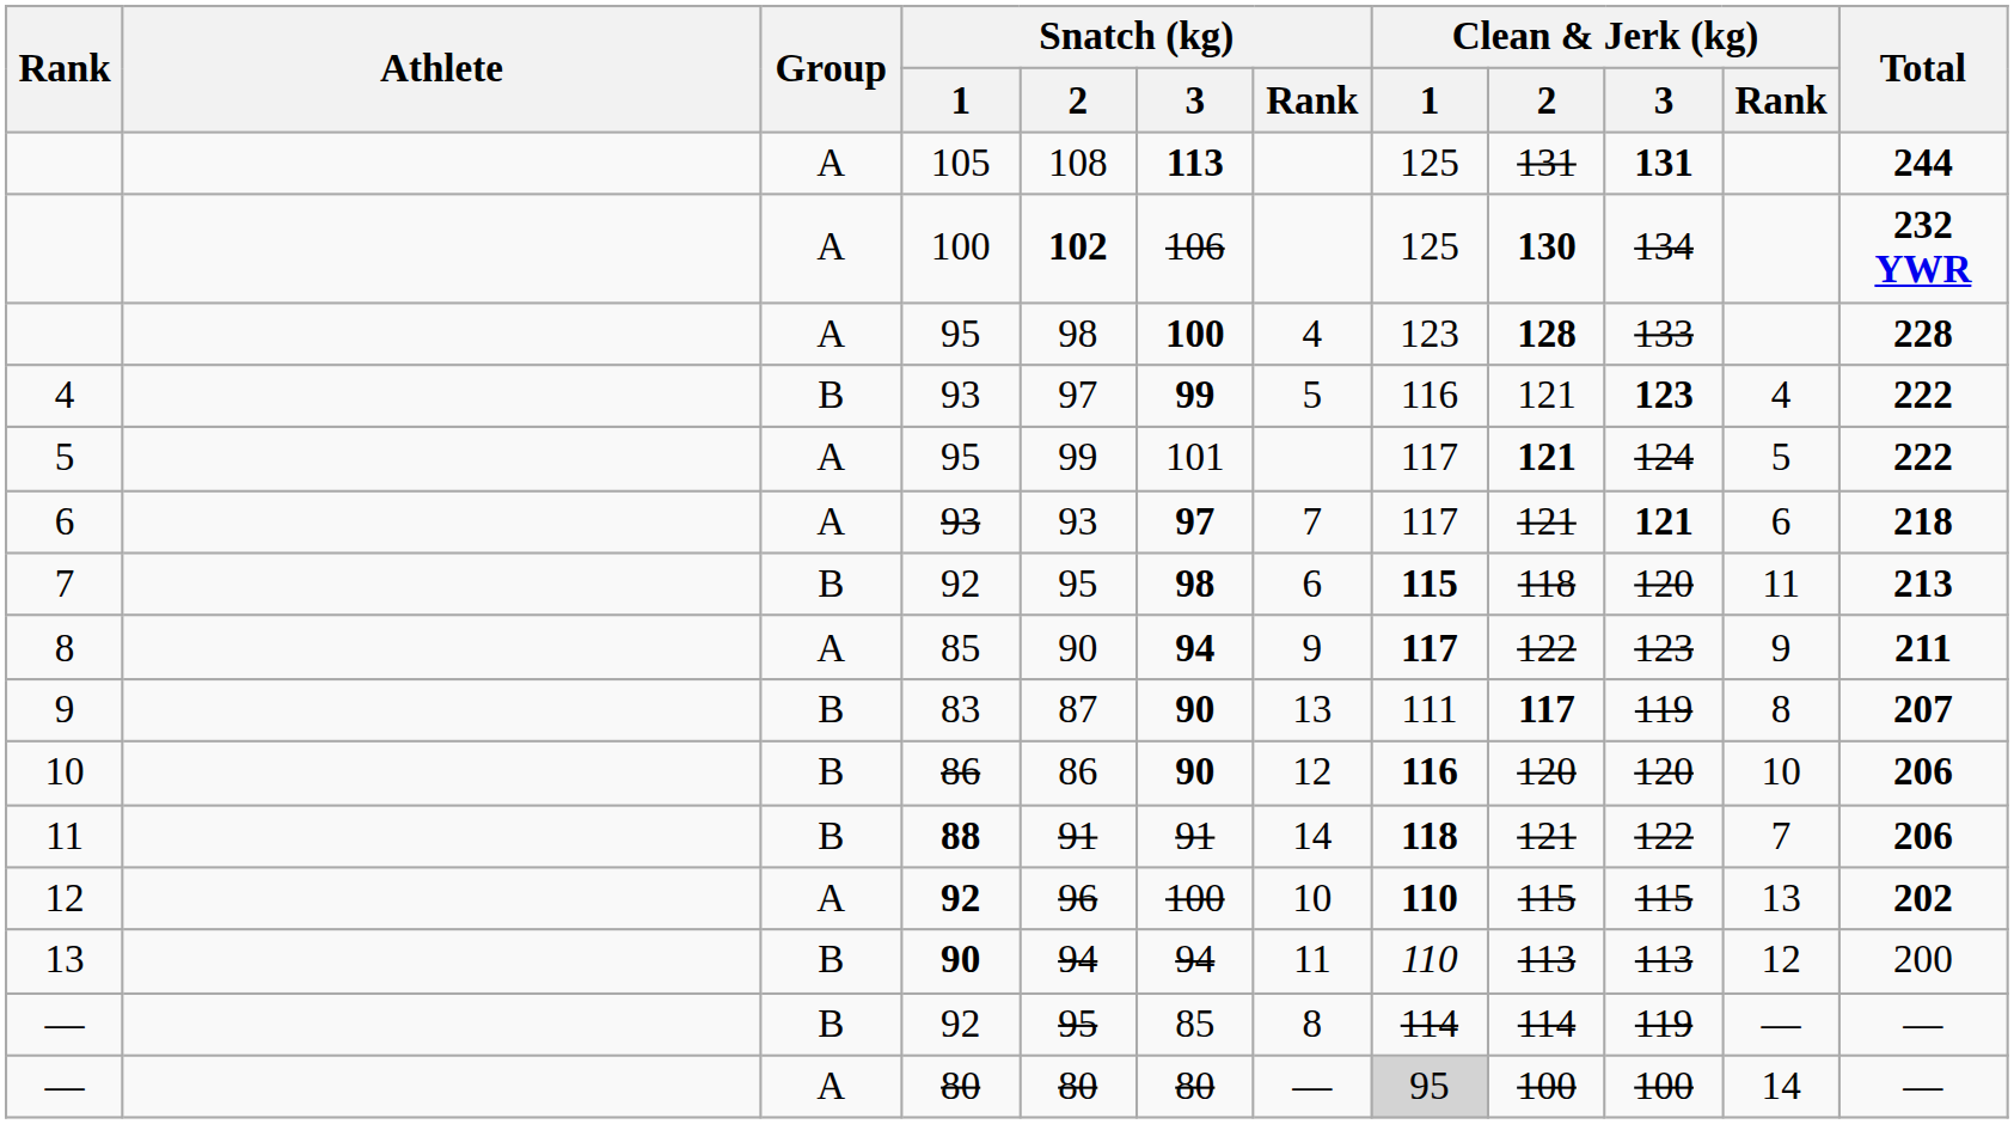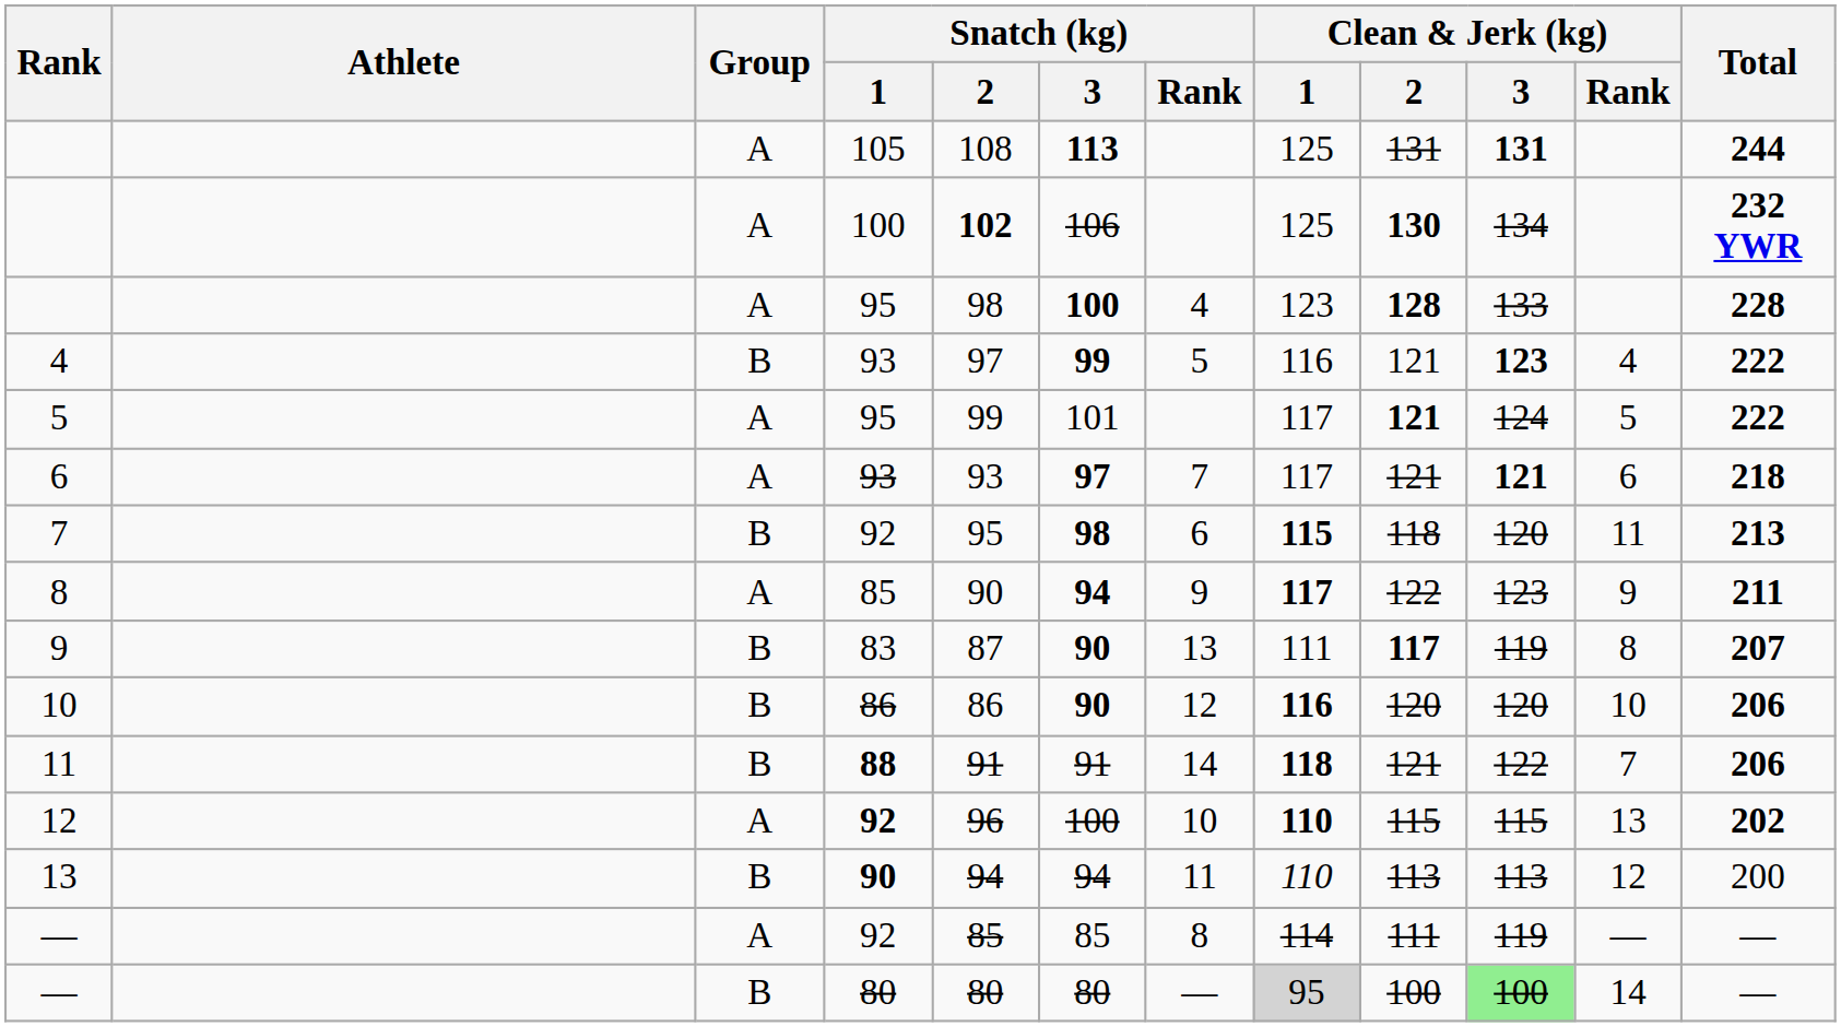 <table class = "wikitable" style="text-align:center;">
 <tr>
 <th rowspan=2 width=40>Rank</th>
 <th rowspan=2 width=250>Athlete</th>
 <th rowspan=2 width=50>Group</th>
 <th colspan=4>Snatch (kg)</th>
 <th colspan=4>Clean & Jerk (kg)</th>
 <th rowspan=2 width=60>Total</th>
 </tr>
 <tr>
 <th width=40>1</th>
 <th width=40>2</th>
 <th width=40>3</th>
 <th width=40>Rank</th>
 <th width=40>1</th>
 <th width=40>2</th>
 <th width=40>3</th>
 <th width=40>Rank</th>
 </tr>
 <tr>
 <td></td>
 <td align=left></td>
 <td>A</td>
 <td>105</td>
 <td>108</td>
 <td><strong>113</strong></td>
 <td></td>
 <td>125</td>
 <td><s>131</s></td>
 <td><strong>131</strong></td>
 <td></td>
 <td><strong>244</strong></td>
 </tr>
 <tr>
 <td></td>
 <td align=left></td>
 <td>A</td>
 <td>100</td>
 <td><strong>102</strong></td>
 <td><s>106</s></td>
 <td></td>
 <td>125</td>
 <td><strong>130</strong></td>
 <td><s>134</s></td>
 <td></td>
 <td><strong>232</strong><br><strong><a href='#'>YWR</a></strong></td>
 </tr>
 <tr>
 <td></td>
 <td align=left></td>
 <td>A</td>
 <td>95</td>
 <td>98</td>
 <td><strong>100</strong></td>
 <td>4</td>
 <td>123</td>
 <td><strong>128</strong></td>
 <td><s>133</s></td>
 <td></td>
 <td><strong>228</strong></td>
 </tr>
 <tr>
 <td>4</td>
 <td align=left></td>
 <td>B</td>
 <td>93</td>
 <td>97</td>
 <td><strong>99</strong></td>
 <td>5</td>
 <td>116</td>
 <td>121</td>
 <td><strong>123</strong></td>
 <td>4</td>
 <td><strong>222</strong></td>
 </tr>
 <tr>
 <td>5</td>
 <td align=left></td>
 <td>A</td>
 <td>95</td>
 <td>99</td>
 <td>101</td>
 <td></td>
 <td>117</td>
 <td><strong>121</strong></td>
 <td><s>124</s></td>
 <td>5</td>
 <td><strong>222</strong></td>
 </tr>
 <tr>
 <td>6</td>
 <td align=left></td>
 <td>A</td>
 <td><s>93</s></td>
 <td>93</td>
 <td><strong>97</strong></td>
 <td>7</td>
 <td>117</td>
 <td><s>121</s></td>
 <td><strong>121</strong></td>
 <td>6</td>
 <td><strong>218</strong></td>
 </tr>
 <tr>
 <td>7</td>
 <td align=left></td>
 <td>B</td>
 <td>92</td>
 <td>95</td>
 <td><strong>98</strong></td>
 <td>6</td>
 <td><strong>115</strong></td>
 <td><s>118</s></td>
 <td><s>120</s></td>
 <td>11</td>
 <td><strong>213</strong></td>
 </tr>
 <tr>
 <td>8</td>
 <td align=left></td>
 <td>A</td>
 <td>85</td>
 <td>90</td>
 <td><strong>94</strong></td>
 <td>9</td>
 <td><strong>117</strong></td>
 <td><s>122</s></td>
 <td><s>123</s></td>
 <td>9</td>
 <td><strong>211</strong></td>
 </tr>
 <tr>
 <td>9</td>
 <td align=left></td>
 <td>B</td>
 <td>83</td>
 <td>87</td>
 <td><strong>90</strong></td>
 <td>13</td>
 <td>111</td>
 <td><strong>117</strong></td>
 <td><s>119</s></td>
 <td>8</td>
 <td><strong>207</strong></td>
 </tr>
 <tr>
 <td>10</td>
 <td align=left></td>
 <td>B</td>
 <td><s>86</s></td>
 <td>86</td>
 <td><strong>90</strong></td>
 <td>12</td>
 <td><strong>116</strong></td>
 <td><s>120</s></td>
 <td><s>120</s></td>
 <td>10</td>
 <td><strong>206</strong></td>
 </tr>
 <tr>
 <td>11</td>
 <td align=left></td>
 <td>B</td>
 <td><strong>88</strong></td>
 <td><s>91</s></td>
 <td><s>91</s></td>
 <td>14</td>
 <td><strong>118</strong></td>
 <td><s>121</s></td>
 <td><s>122</s></td>
 <td>7</td>
 <td><strong>206</strong></td>
 </tr>
 <tr>
 <td>12</td>
 <td align=left></td>
 <td>A</td>
 <td><strong>92</strong></td>
 <td><s>96</s></td>
 <td><s>100</s></td>
 <td>10</td>
 <td><strong>110</strong></td>
 <td><s>115</s></td>
 <td><s>115</s></td>
 <td>13</td>
 <td><strong>202</strong></td>
 </tr>
 <tr>
 <td>13</td>
 <td align=left></td>
 <td>B</td>
 <td><strong>90</strong></td>
 <td><s>94</s></td>
 <td><s>94</s></td>
 <td>11</td>
 <td><em>110<strong></td>
 <td><s>113</s></td>
 <td><s>113</s></td>
 <td>12</td>
 <td></strong>200<strong></td>
 </tr>
 <tr>
 <td>—</td>
 <td align=left></td>
-<td>B</td>
+<td>A</td>
 <td>92</td>
-<td><s>95</s></td>
+<td><s>85</s></td>
 <td></strong>85<strong></td>
 <td>8</td>
 <td><s>114</s></td>
-<td><s>114</s></td>
+<td><s>111</s></td>
 <td><s>119</s></td>
 <td>—</td>
 <td></strong>—<strong></td>
 </tr>
 <tr>
 <td>—</td>
 <td align=left></td>
-<td>A</td>
+<td>B</td>
 <td><s>80</s></td>
 <td><s>80</s></td>
 <td><s>80</s></td>
 <td>—</td>
 <td style="background: lightgrey;"></strong>95<strong></td>
 <td><s>100</s></td>
-<td><s>100</s></td>
+<td style="background: lightgreen;"><s>100</s></td>
 <td>14</td>
 <td></strong>—<strong></td>
 </tr>
 </table>
